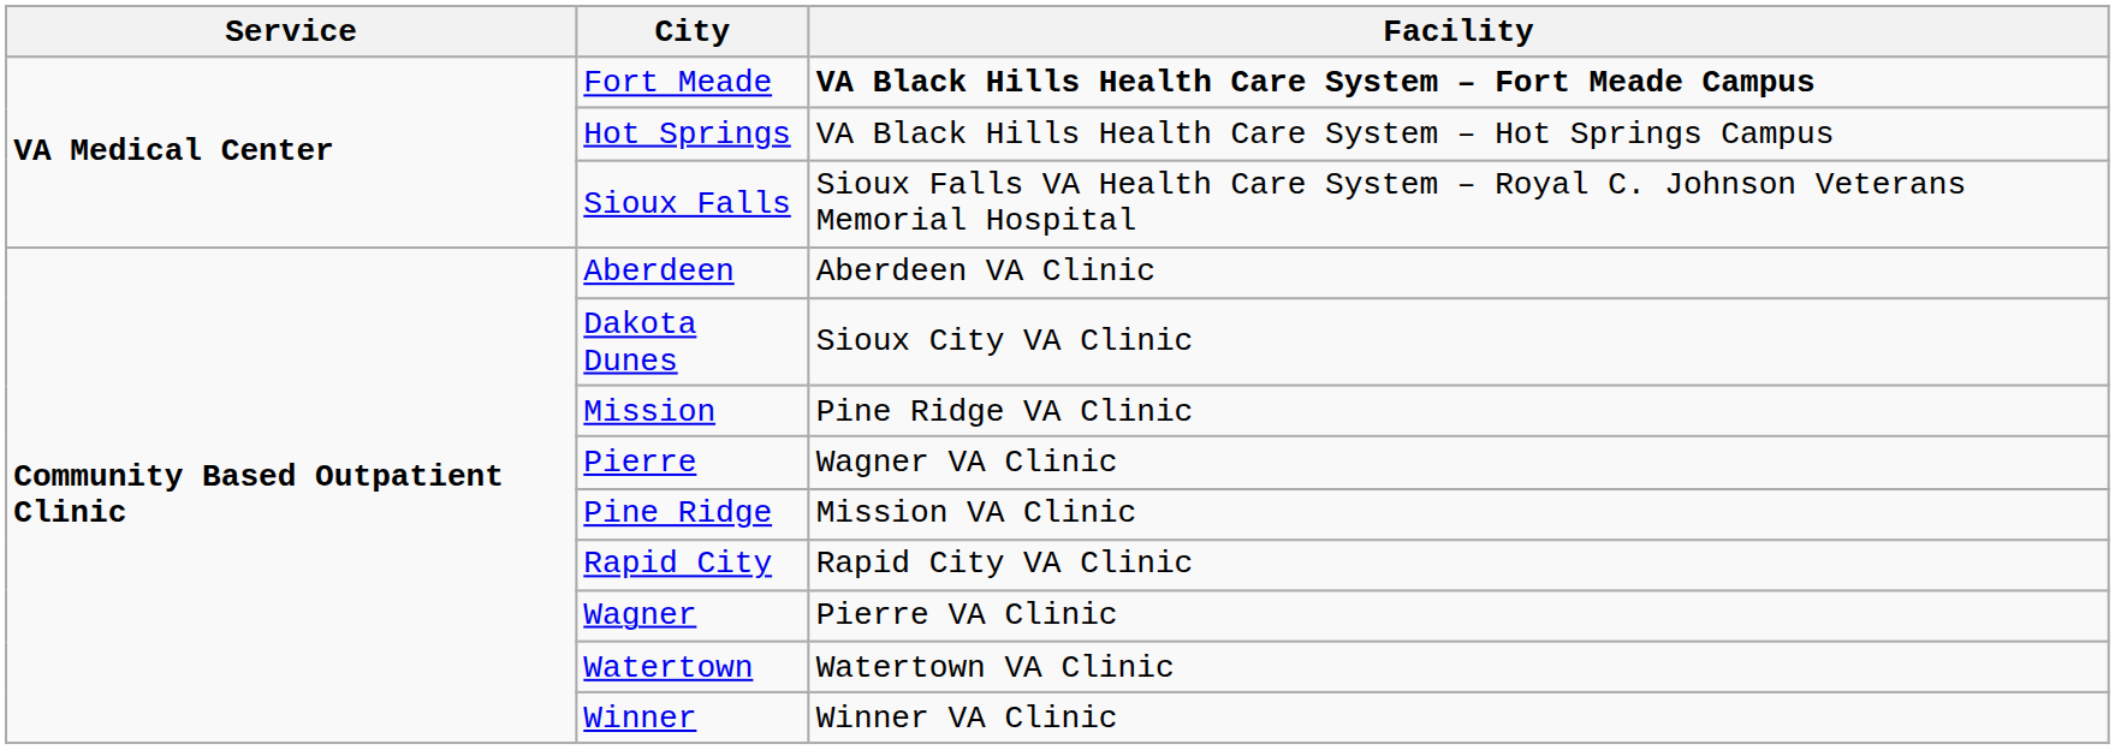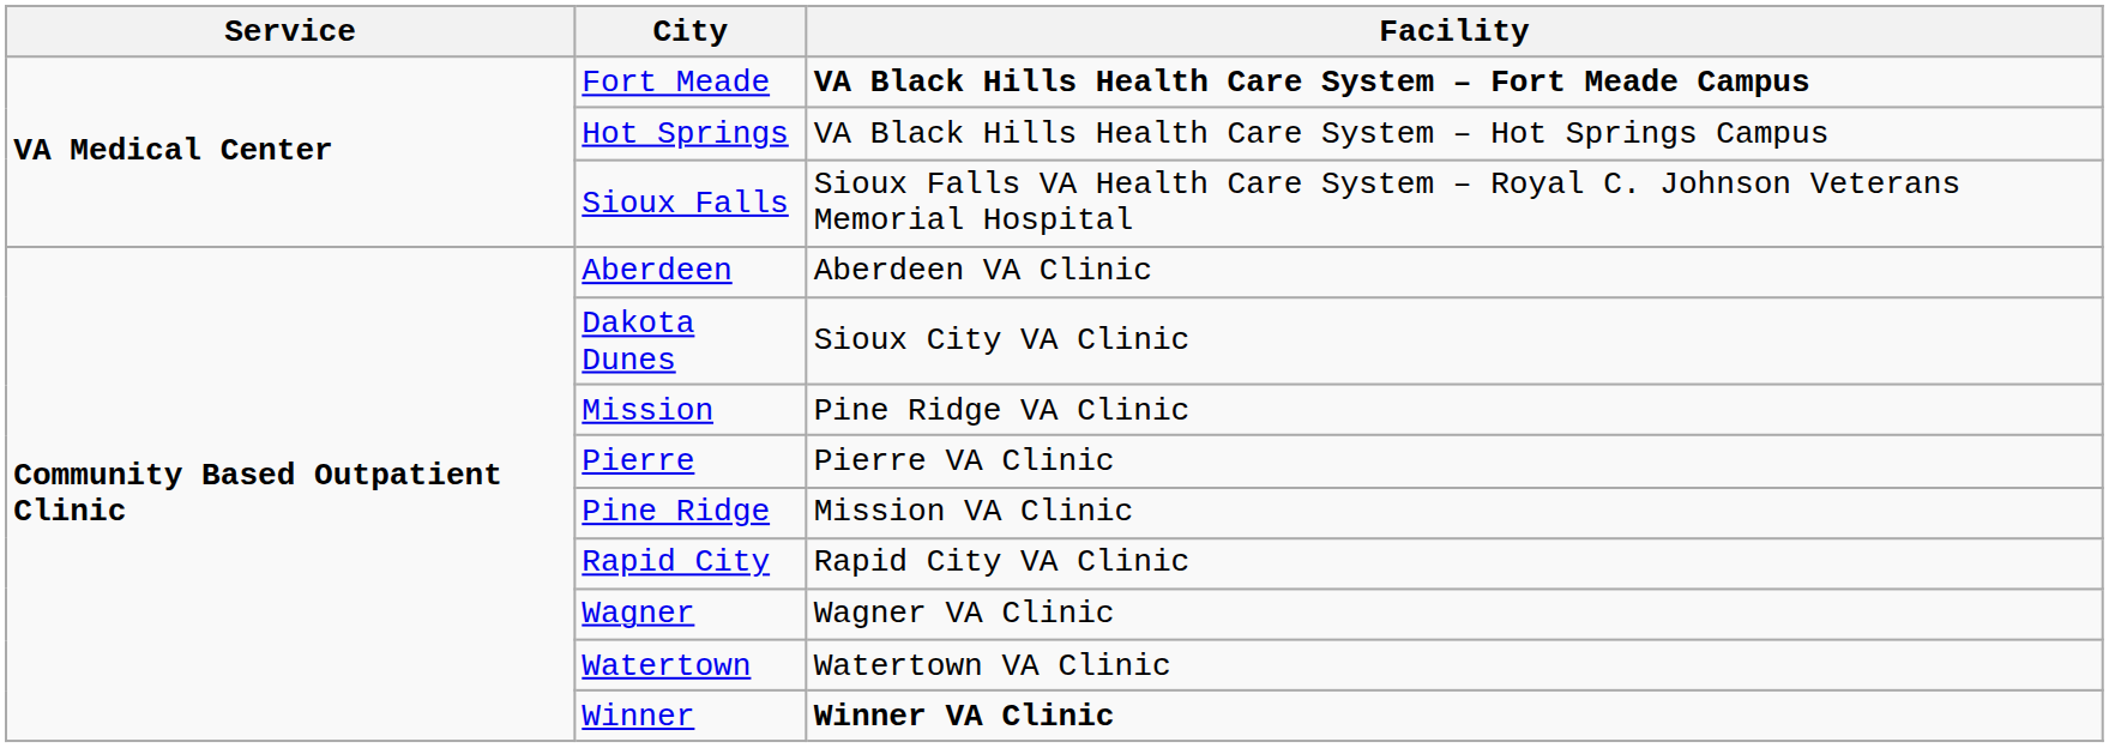 <table class="wikitable">
 <tr>
 <th>Service</th>
 <th>City</th>
 <th>Facility</th>
 </tr>
 <tr>
 <td rowspan=3><strong>VA Medical Center</strong></td>
 <td><a href='#'>Fort Meade</a></td>
 <td><strong>VA Black Hills Health Care System – Fort Meade Campus</strong></td>
 </tr>
 <tr>
 <td><a href='#'>Hot Springs</a></td>
 <td>VA Black Hills Health Care System – Hot Springs Campus</td>
 </tr>
 <tr>
 <td><a href='#'>Sioux Falls</a></td>
 <td>Sioux Falls VA Health Care System – Royal C. Johnson Veterans Memorial Hospital</td>
 </tr>
 <tr>
 <td rowspan=9><strong>Community Based Outpatient Clinic</strong></td>
 <td><a href='#'>Aberdeen</a></td>
 <td>Aberdeen VA Clinic</td>
 </tr>
 <tr>
 <td><a href='#'>Dakota Dunes</a></td>
 <td>Sioux City VA Clinic</td>
 </tr>
 <tr>
 <td><a href='#'>Mission</a></td>
 <td>Pine Ridge VA Clinic</td>
 </tr>
 <tr>
 <td><a href='#'>Pierre</a></td>
-<td>Wagner VA Clinic</td>
+<td>Pierre VA Clinic</td>
 </tr>
 <tr>
 <td><a href='#'>Pine Ridge</a></td>
 <td>Mission VA Clinic</td>
 </tr>
 <tr>
 <td><a href='#'>Rapid City</a></td>
 <td>Rapid City VA Clinic</td>
 </tr>
 <tr>
 <td><a href='#'>Wagner</a></td>
-<td>Pierre VA Clinic</td>
+<td>Wagner VA Clinic</td>
 </tr>
 <tr>
 <td><a href='#'>Watertown</a></td>
 <td>Watertown VA Clinic</td>
 </tr>
 <tr>
 <td><a href='#'>Winner</a></td>
-<td>Winner VA Clinic</td>
+<td><strong>Winner VA Clinic</strong></td>
 </tr>
 </table>
